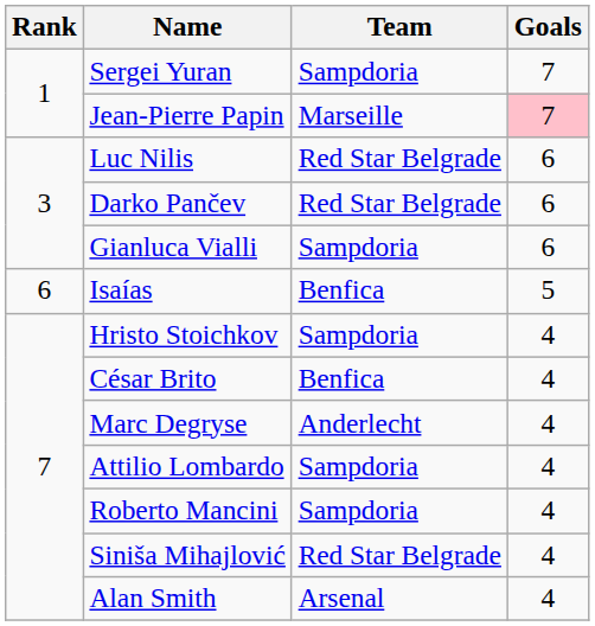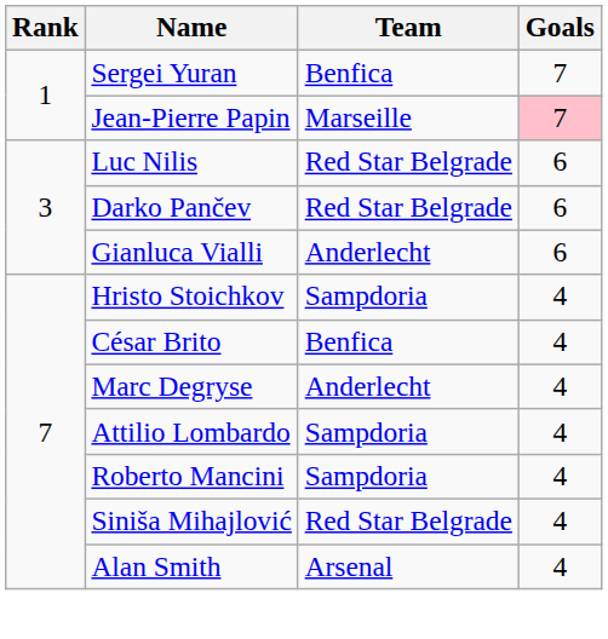 <table class="wikitable" style="text-align:center">
 <tr>
 <th>Rank</th>
 <th>Name</th>
 <th>Team</th>
 <th>Goals</th>
 </tr>
 <tr>
 <td rowspan="2">1</td>
 <td align="left"> <a href='#'>Sergei Yuran</a></td>
-<td align="left"> <a href='#'>Sampdoria</a></td>
+<td align="left"> <a href='#'>Benfica</a></td>
 <td>7</td>
 </tr>
 <tr>
 <td align="left"> <a href='#'>Jean-Pierre Papin</a></td>
 <td align="left"> <a href='#'>Marseille</a></td>
 <td style="background: pink;">7</td>
 </tr>
 <tr>
 <td rowspan="3">3</td>
 <td align="left"> <a href='#'>Luc Nilis</a></td>
 <td align="left"> <a href='#'>Red Star Belgrade</a></td>
 <td>6</td>
 </tr>
 <tr>
 <td align="left"> <a href='#'>Darko Pančev</a></td>
 <td align="left"> <a href='#'>Red Star Belgrade</a></td>
 <td>6</td>
 </tr>
 <tr>
 <td align="left"> <a href='#'>Gianluca Vialli</a></td>
-<td align="left"> <a href='#'>Sampdoria</a></td>
+<td align="left"> <a href='#'>Anderlecht</a></td>
 <td>6</td>
-</tr>
-<tr>
-<td>6</td>
-<td align="left"> <a href='#'>Isaías</a></td>
-<td align="left"> <a href='#'>Benfica</a></td>
-<td>5</td>
 </tr>
 <tr>
 <td rowspan="7">7</td>
 <td align="left"> <a href='#'>Hristo Stoichkov</a></td>
 <td align="left"> <a href='#'>Sampdoria</a></td>
 <td>4</td>
 </tr>
 <tr>
 <td align="left"> <a href='#'>César Brito</a></td>
 <td align="left"> <a href='#'>Benfica</a></td>
 <td>4</td>
 </tr>
 <tr>
 <td align="left"> <a href='#'>Marc Degryse</a></td>
 <td align="left"> <a href='#'>Anderlecht</a></td>
 <td>4</td>
 </tr>
 <tr>
 <td align="left"> <a href='#'>Attilio Lombardo</a></td>
 <td align="left"> <a href='#'>Sampdoria</a></td>
 <td>4</td>
 </tr>
 <tr>
 <td align="left"> <a href='#'>Roberto Mancini</a></td>
 <td align="left"> <a href='#'>Sampdoria</a></td>
 <td>4</td>
 </tr>
 <tr>
 <td align="left"> <a href='#'>Siniša Mihajlović</a></td>
 <td align="left"> <a href='#'>Red Star Belgrade</a></td>
 <td>4</td>
 </tr>
 <tr>
 <td align="left"> <a href='#'>Alan Smith</a></td>
 <td align="left"> <a href='#'>Arsenal</a></td>
 <td>4</td>
 </tr>
 </table>
